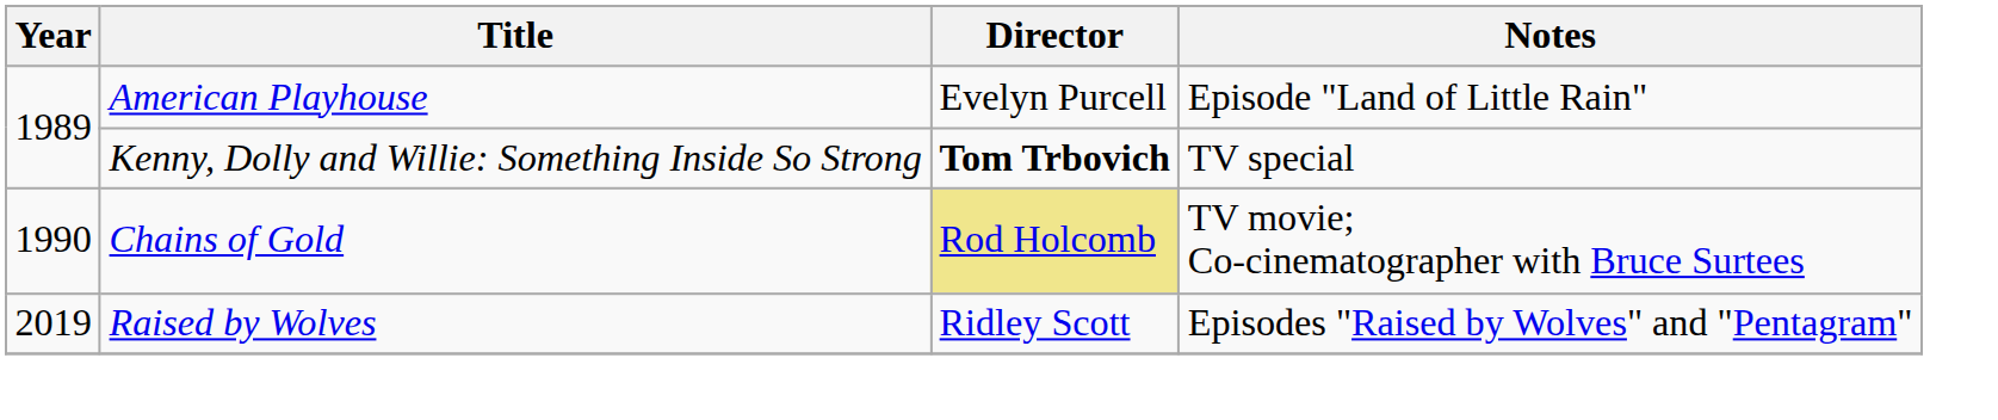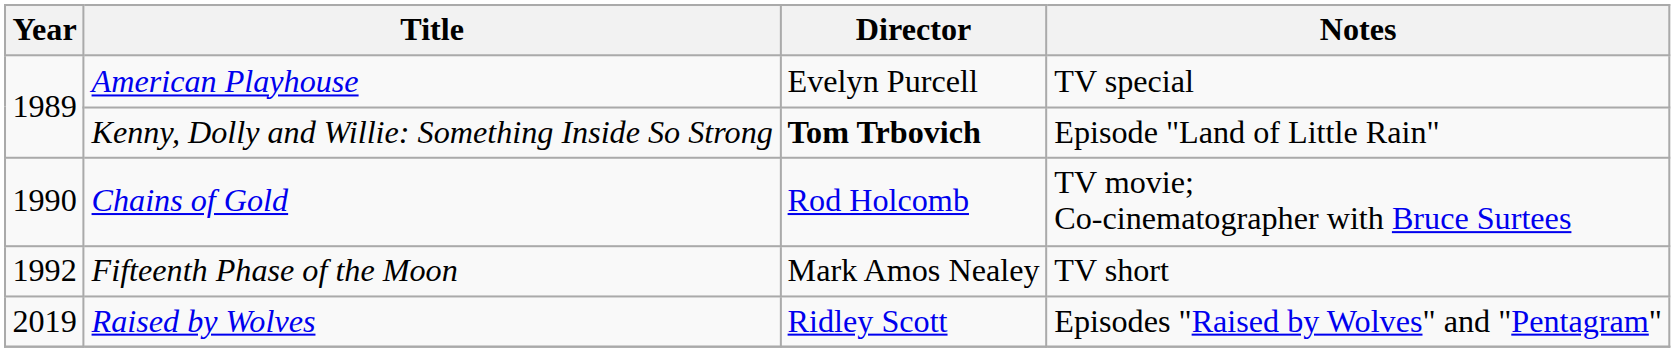 <table class="wikitable">
 <tr>
 <th>Year</th>
 <th>Title</th>
 <th>Director</th>
 <th>Notes</th>
 </tr>
 <tr>
 <td rowspan=2>1989</td>
 <td><em><a href='#'>American Playhouse</a></em></td>
 <td>Evelyn Purcell</td>
-<td>Episode "Land of Little Rain"</td>
+<td>TV special</td>
 </tr>
 <tr>
 <td><em>Kenny, Dolly and Willie: Something Inside So Strong</em></td>
 <td><strong>Tom Trbovich</strong></td>
-<td>TV special</td>
+<td>Episode "Land of Little Rain"</td>
 </tr>
 <tr>
 <td>1990</td>
 <td><em><a href='#'>Chains of Gold</a></em></td>
-<td style="background: khaki;"><a href='#'>Rod Holcomb</a></td>
+<td><a href='#'>Rod Holcomb</a></td>
 <td>TV movie;<br>Co-cinematographer with <a href='#'>Bruce Surtees</a></td>
+</tr>
+<tr>
+<td>1992</td>
+<td><em>Fifteenth Phase of the Moon</em></td>
+<td>Mark Amos Nealey</td>
+<td>TV short</td>
 </tr>
 <tr>
 <td>2019</td>
 <td><em><a href='#'>Raised by Wolves</a></em></td>
 <td><a href='#'>Ridley Scott</a></td>
 <td>Episodes "<a href='#'>Raised by Wolves</a>" and "<a href='#'>Pentagram</a>"</td>
 </tr>
 <tr>
 </tr>
 </table>
